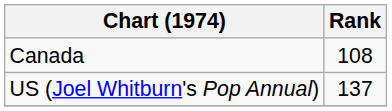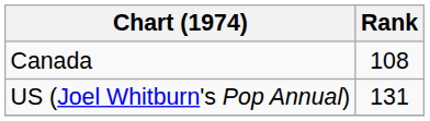 <table class="wikitable">
 <tr>
 <th>Chart (1974)</th>
 <th style="text-align:center;">Rank</th>
 </tr>
 <tr>
 <td>Canada</td>
 <td style="text-align:center;">108</td>
 </tr>
 <tr>
 <td>US (<a href='#'>Joel Whitburn</a>'s <em>Pop Annual</em>)</td>
-<td style="text-align:center;">137</td>
+<td style="text-align:center;">131</td>
 </tr>
 <tr>
 </tr>
 </table>
